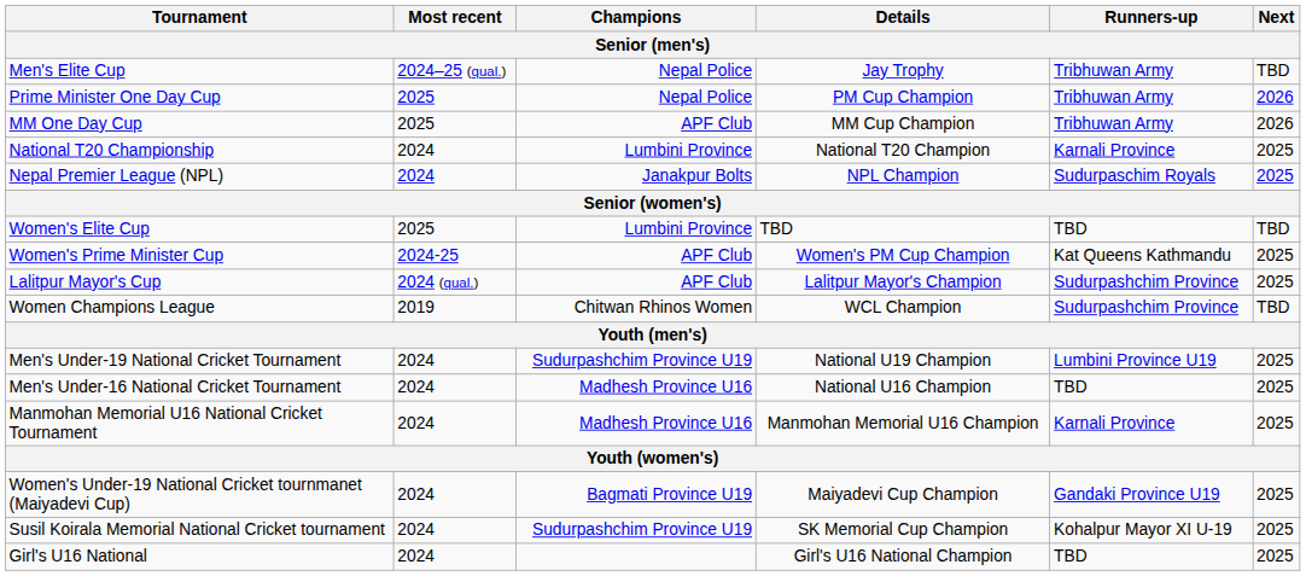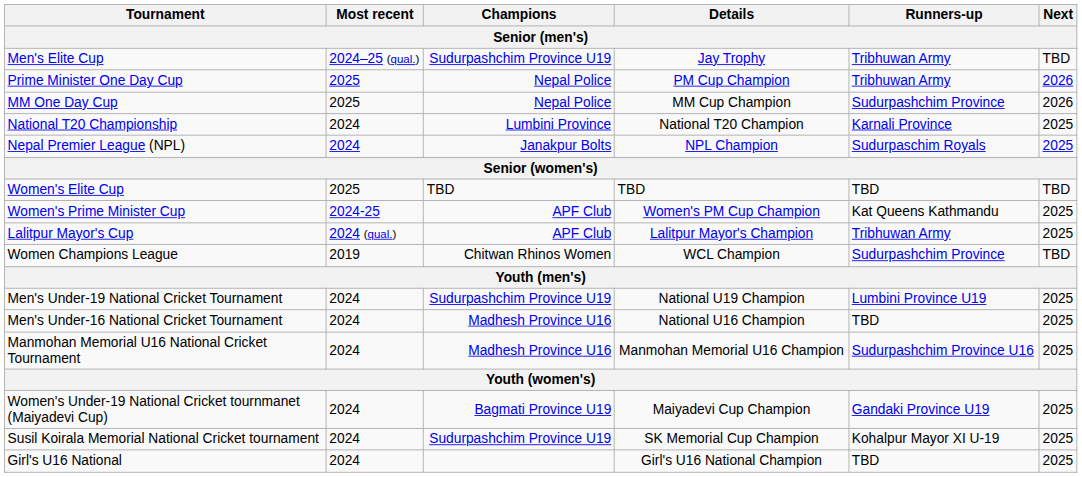 <table class="wikitable sortable" style="text-align:left">
 <tr>
 <th style="width:30%">Tournament</th>
 <th>Most recent</th>
 <th>Champions</th>
 <th>Details</th>
 <th>Runners-up</th>
 <th>Next</th>
 </tr>
 <tr>
 <th colspan=9>Senior (men's)</th>
 </tr>
 <tr>
 <td><a href='#'>Men's Elite Cup</a></td>
 <td><a href='#'>2024–25</a> <small>(<a href='#'>qual.</a>)</small></td>
-<td style="text-align:right"><a href='#'>Nepal Police</a></td>
+<td style="text-align:right"><a href='#'>Sudurpashchim Province U19</a></td>
 <td style="text-align:center"><a href='#'>Jay Trophy</a></td>
 <td><a href='#'>Tribhuwan Army</a></td>
 <td>TBD</td>
 </tr>
 <tr>
 <td><a href='#'>Prime Minister One Day Cup</a></td>
 <td><a href='#'>2025</a></td>
 <td style="text-align:right"><a href='#'>Nepal Police</a></td>
 <td style="text-align:center"><a href='#'>PM Cup Champion</a></td>
 <td><a href='#'>Tribhuwan Army</a></td>
 <td><a href='#'>2026</a></td>
 </tr>
 <tr>
 <td><a href='#'>MM One Day Cup</a></td>
 <td>2025</td>
-<td style="text-align:right"><a href='#'>APF Club</a></td>
+<td style="text-align:right"><a href='#'>Nepal Police</a></td>
 <td style="text-align:center">MM Cup Champion</td>
-<td><a href='#'>Tribhuwan Army</a></td>
+<td><a href='#'>Sudurpashchim Province</a></td>
 <td>2026</td>
 </tr>
 <tr>
 <td><a href='#'>National T20 Championship</a></td>
 <td>2024</td>
 <td style="text-align:right"><a href='#'>Lumbini Province</a></td>
 <td style="text-align:center">National T20 Champion</td>
 <td><a href='#'>Karnali Province</a></td>
 <td>2025</td>
 </tr>
 <tr>
 <td><a href='#'>Nepal Premier League</a> (NPL)</td>
 <td><a href='#'>2024</a></td>
 <td style="text-align:right"><a href='#'>Janakpur Bolts</a></td>
 <td style="text-align:center"><a href='#'>NPL Champion</a></td>
 <td><a href='#'>Sudurpaschim Royals</a></td>
 <td><a href='#'>2025</a></td>
 </tr>
 <tr>
 <th colspan=9>Senior (women's)</th>
 </tr>
 <tr>
 <td><a href='#'>Women's Elite Cup</a></td>
 <td>2025</td>
-<td style="text-align:right"><a href='#'>Lumbini Province</a></td>
+<td>TBD</td>
 <td>TBD</td>
 <td>TBD</td>
 <td>TBD</td>
 </tr>
 <tr>
 <td><a href='#'>Women's Prime Minister Cup</a></td>
 <td><a href='#'>2024-25</a></td>
 <td style="text-align:right"><a href='#'>APF Club</a></td>
 <td style="text-align:center"><a href='#'>Women's PM Cup Champion</a></td>
 <td>Kat Queens Kathmandu</td>
 <td>2025</td>
 </tr>
 <tr>
 <td><a href='#'>Lalitpur Mayor's Cup</a></td>
 <td><a href='#'>2024</a> <small>(<a href='#'>qual.</a>)</small></td>
 <td style="text-align:right"><a href='#'>APF Club</a></td>
 <td style="text-align:center"><a href='#'>Lalitpur Mayor's Champion</a></td>
-<td><a href='#'>Sudurpashchim Province</a></td>
+<td><a href='#'>Tribhuwan Army</a></td>
 <td>2025</td>
 </tr>
 <tr>
 <td>Women Champions League</td>
 <td>2019 </td>
 <td style="text-align:right">Chitwan Rhinos Women</td>
 <td style="text-align:center">WCL Champion</td>
 <td><a href='#'>Sudurpashchim Province</a></td>
 <td>TBD</td>
 </tr>
 <tr>
 <th colspan=9>Youth (men's)</th>
 </tr>
 <tr>
 <td>Men's Under-19 National Cricket Tournament</td>
 <td>2024</td>
 <td style="text-align:right"><a href='#'>Sudurpashchim Province U19</a></td>
 <td style="text-align:center">National U19 Champion</td>
 <td><a href='#'>Lumbini Province U19</a></td>
 <td>2025</td>
 </tr>
 <tr>
 <td>Men's Under-16 National Cricket Tournament</td>
 <td>2024</td>
 <td style="text-align:right"><a href='#'>Madhesh Province U16</a></td>
 <td style="text-align:center">National U16 Champion</td>
 <td>TBD</td>
 <td>2025</td>
 </tr>
 <tr>
 <td>Manmohan Memorial U16 National Cricket Tournament</td>
 <td>2024</td>
 <td style="text-align:right"><a href='#'>Madhesh Province U16</a></td>
 <td style="text-align:center">Manmohan Memorial U16 Champion</td>
-<td><a href='#'>Karnali Province</a></td>
+<td><a href='#'>Sudurpashchim Province U16</a></td>
 <td>2025</td>
 </tr>
 <tr>
 <th colspan=9>Youth (women's)</th>
 </tr>
 <tr>
 <td>Women's Under-19 National Cricket tournmanet (Maiyadevi Cup)</td>
 <td>2024</td>
 <td style="text-align:right"><a href='#'>Bagmati Province U19</a></td>
 <td style="text-align:center">Maiyadevi Cup Champion</td>
 <td><a href='#'>Gandaki Province U19</a></td>
 <td>2025</td>
 </tr>
 <tr>
 <td>Susil Koirala Memorial National Cricket tournament</td>
 <td>2024</td>
 <td style="text-align:right"><a href='#'>Sudurpashchim Province U19</a></td>
 <td style="text-align:center">SK Memorial Cup Champion</td>
 <td>Kohalpur Mayor XI U-19</td>
 <td>2025</td>
 </tr>
 <tr>
 <td>Girl's U16 National</td>
 <td>2024</td>
 <td style="text-align:right"></td>
 <td style="text-align:center">Girl's U16 National Champion</td>
 <td>TBD</td>
 <td>2025</td>
 </tr>
 </table>
